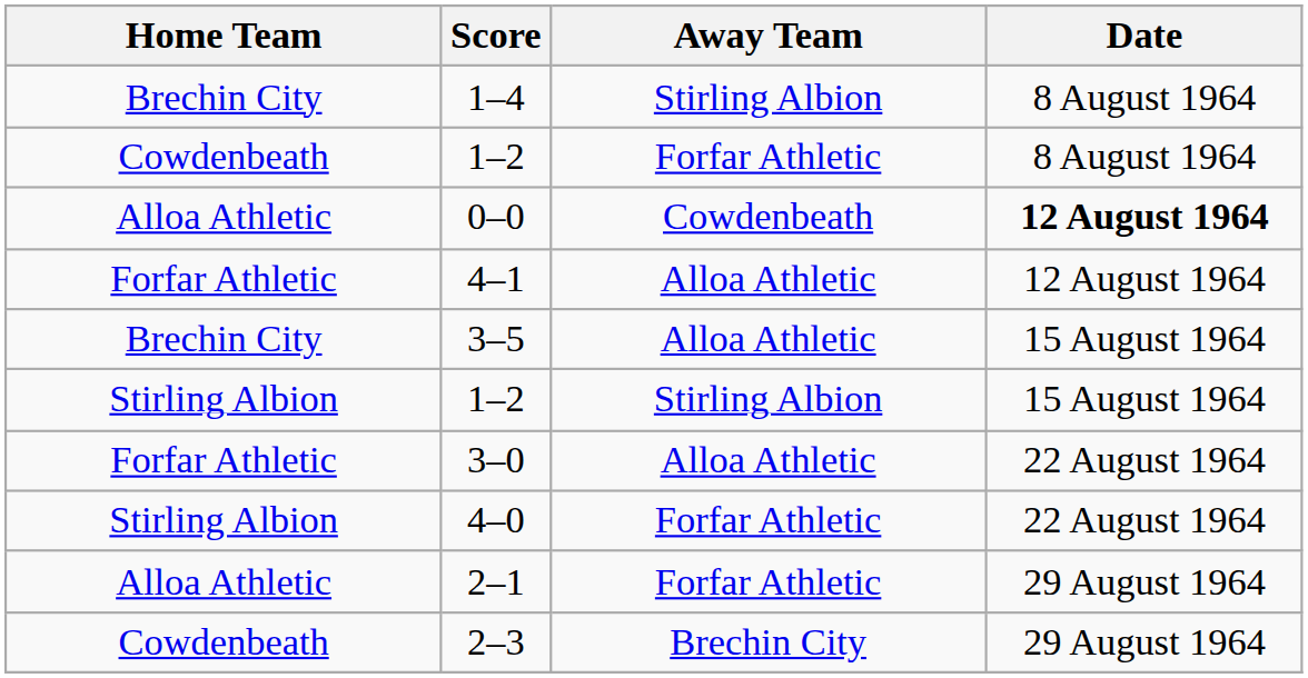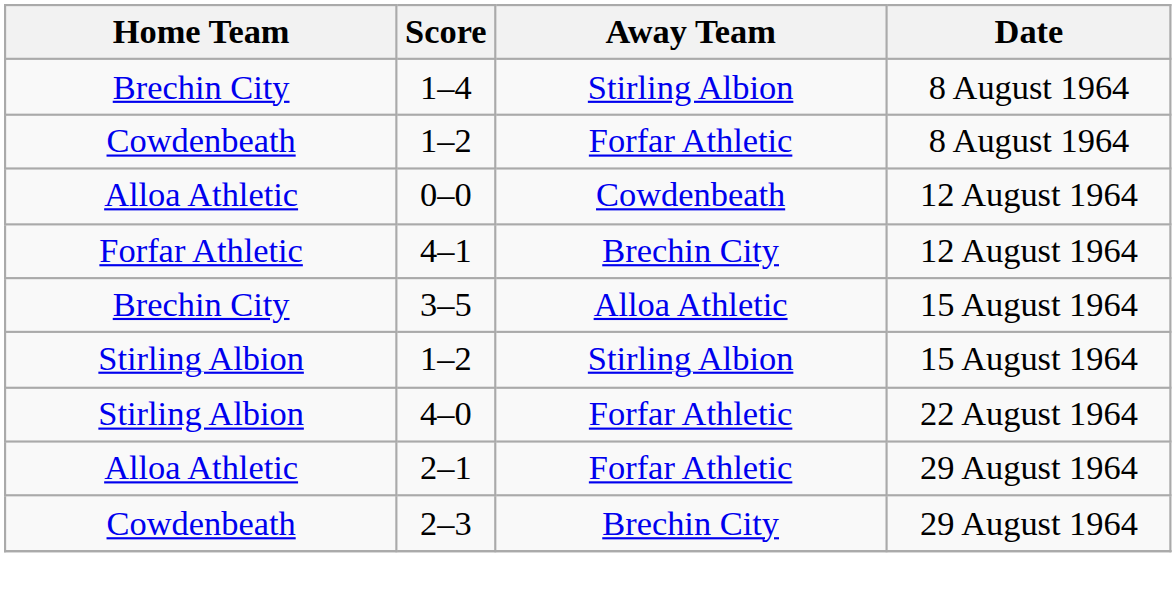 <table class="wikitable" style="text-align:center;">
 <tr>
 <th width=175>Home Team</th>
 <th width=20>Score</th>
 <th width=175>Away Team</th>
 <th width= 125>Date</th>
 </tr>
 <tr>
 <td><a href='#'>Brechin City</a></td>
 <td>1–4</td>
 <td><a href='#'>Stirling Albion</a></td>
 <td>8 August 1964</td>
 </tr>
 <tr>
 <td><a href='#'>Cowdenbeath</a></td>
 <td>1–2</td>
 <td><a href='#'>Forfar Athletic</a></td>
 <td>8 August 1964</td>
 </tr>
 <tr>
 <td><a href='#'>Alloa Athletic</a></td>
 <td>0–0</td>
 <td><a href='#'>Cowdenbeath</a></td>
-<td><strong>12 August 1964</strong></td>
+<td>12 August 1964</td>
 </tr>
 <tr>
 <td><a href='#'>Forfar Athletic</a></td>
 <td>4–1</td>
-<td><a href='#'>Alloa Athletic</a></td>
+<td><a href='#'>Brechin City</a></td>
 <td>12 August 1964</td>
 </tr>
 <tr>
 <td><a href='#'>Brechin City</a></td>
 <td>3–5</td>
 <td><a href='#'>Alloa Athletic</a></td>
 <td>15 August 1964</td>
 </tr>
 <tr>
 <td><a href='#'>Stirling Albion</a></td>
 <td>1–2</td>
 <td><a href='#'>Stirling Albion</a></td>
 <td>15 August 1964</td>
-</tr>
-<tr>
-<td><a href='#'>Forfar Athletic</a></td>
-<td>3–0</td>
-<td><a href='#'>Alloa Athletic</a></td>
-<td>22 August 1964</td>
 </tr>
 <tr>
 <td><a href='#'>Stirling Albion</a></td>
 <td>4–0</td>
 <td><a href='#'>Forfar Athletic</a></td>
 <td>22 August 1964</td>
 </tr>
 <tr>
 <td><a href='#'>Alloa Athletic</a></td>
 <td>2–1</td>
 <td><a href='#'>Forfar Athletic</a></td>
 <td>29 August 1964</td>
 </tr>
 <tr>
 <td><a href='#'>Cowdenbeath</a></td>
 <td>2–3</td>
 <td><a href='#'>Brechin City</a></td>
 <td>29 August 1964</td>
 </tr>
 <tr>
 </tr>
 </table>
